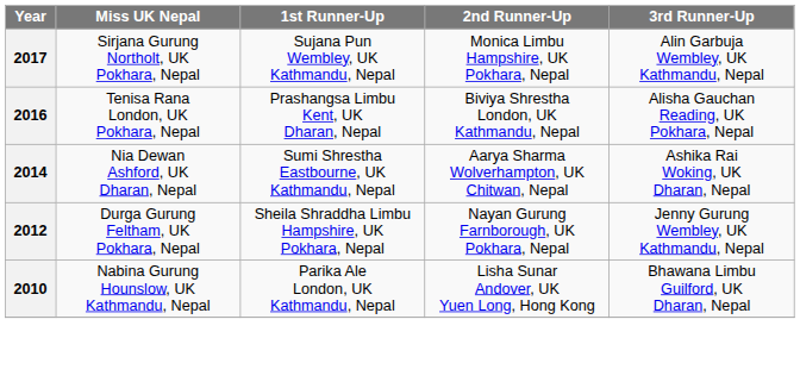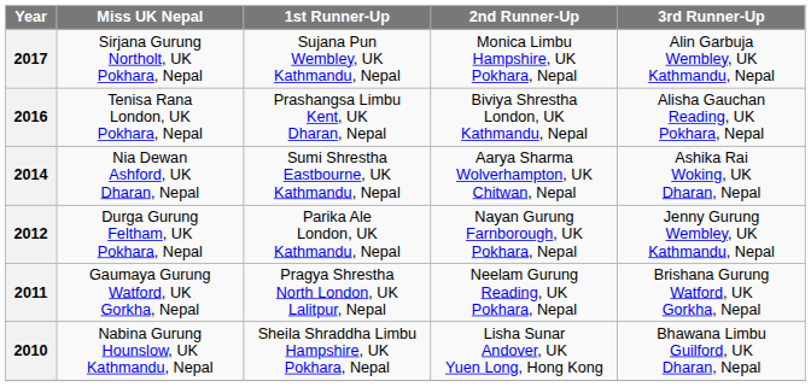 <table class="wikitable" style="width:95%;text-align:center">
 <tr>
 <th width="30" style="background-color:#787878;color:#FFFFFF;">Year</th>
 <th width="150" style="background-color:#787878;color:#FFFFFF;">Miss UK Nepal</th>
 <th width="150" style="background-color:#787878;color:#FFFFFF;">1st Runner-Up</th>
 <th width="150" style="background-color:#787878;color:#FFFFFF;">2nd Runner-Up</th>
 <th width="150" style="background-color:#787878;color:#FFFFFF;">3rd Runner-Up</th>
 </tr>
 <tr>
 <th>2017</th>
 <td>Sirjana Gurung	<br> <a href='#'>Northolt</a>, UK <br> <a href='#'>Pokhara</a>, Nepal</td>
 <td>Sujana Pun <br> <a href='#'>Wembley</a>, UK<br> <a href='#'>Kathmandu</a>, Nepal</td>
 <td>Monica Limbu <br> <a href='#'>Hampshire</a>, UK <br> <a href='#'>Pokhara</a>, Nepal</td>
 <td>Alin Garbuja <br> <a href='#'>Wembley</a>, UK <br> <a href='#'>Kathmandu</a>, Nepal</td>
 </tr>
 <tr>
 <th>2016</th>
 <td>Tenisa Rana<br> London, UK <br> <a href='#'>Pokhara</a>, Nepal</td>
 <td>Prashangsa Limbu <br> <a href='#'>Kent</a>, UK<br> <a href='#'>Dharan</a>, Nepal</td>
 <td>Biviya Shrestha<br> London, UK<br> <a href='#'>Kathmandu</a>, Nepal</td>
 <td>Alisha Gauchan <br> <a href='#'>Reading</a>, UK <br> <a href='#'>Pokhara</a>, Nepal</td>
 </tr>
 <tr>
 <th>2014</th>
 <td>Nia Dewan <br> <a href='#'>Ashford</a>, UK <br> <a href='#'>Dharan</a>, Nepal</td>
 <td>Sumi Shrestha <br> <a href='#'>Eastbourne</a>, UK <br> <a href='#'>Kathmandu</a>, Nepal</td>
 <td>Aarya Sharma <br> <a href='#'>Wolverhampton</a>, UK <br> <a href='#'>Chitwan</a>, Nepal</td>
 <td>Ashika Rai <br> <a href='#'>Woking</a>, UK <br> <a href='#'>Dharan</a>, Nepal</td>
 </tr>
 <tr>
 <th>2012</th>
 <td>Durga Gurung <br> <a href='#'>Feltham</a>, UK <br> <a href='#'>Pokhara</a>, Nepal</td>
-<td>Sheila Shraddha Limbu <br> <a href='#'>Hampshire</a>, UK <br> <a href='#'>Pokhara</a>, Nepal</td>
+<td>Parika Ale <br> London, UK <br> <a href='#'>Kathmandu</a>, Nepal</td>
 <td>Nayan Gurung <br> <a href='#'>Farnborough</a>, UK <br> <a href='#'>Pokhara</a>, Nepal</td>
 <td>Jenny Gurung <br> <a href='#'>Wembley</a>, UK <br> <a href='#'>Kathmandu</a>, Nepal</td>
 </tr>
 <tr>
+<th>2011</th>
+<td>Gaumaya Gurung <br> <a href='#'>Watford</a>, UK <br> <a href='#'>Gorkha</a>, Nepal</td>
+<td>Pragya Shrestha <br> <a href='#'>North London</a>, UK <br> <a href='#'>Lalitpur</a>, Nepal</td>
+<td>Neelam Gurung <br> <a href='#'>Reading</a>, UK <br> <a href='#'>Pokhara</a>, Nepal</td>
+<td>Brishana Gurung <br> <a href='#'>Watford</a>, UK <br> <a href='#'>Gorkha</a>, Nepal</td>
+</tr>
+<tr>
 <th>2010</th>
 <td>Nabina Gurung <br> <a href='#'>Hounslow</a>, UK <br> <a href='#'>Kathmandu</a>, Nepal</td>
-<td>Parika Ale <br> London, UK <br> <a href='#'>Kathmandu</a>, Nepal</td>
+<td>Sheila Shraddha Limbu <br> <a href='#'>Hampshire</a>, UK <br> <a href='#'>Pokhara</a>, Nepal</td>
 <td>Lisha Sunar <br> <a href='#'>Andover</a>, UK<br> <a href='#'>Yuen Long</a>, Hong Kong</td>
 <td>Bhawana Limbu <br> <a href='#'>Guilford</a>, UK <br> <a href='#'>Dharan</a>, Nepal</td>
 </tr>
 <tr>
 </tr>
 </table>
